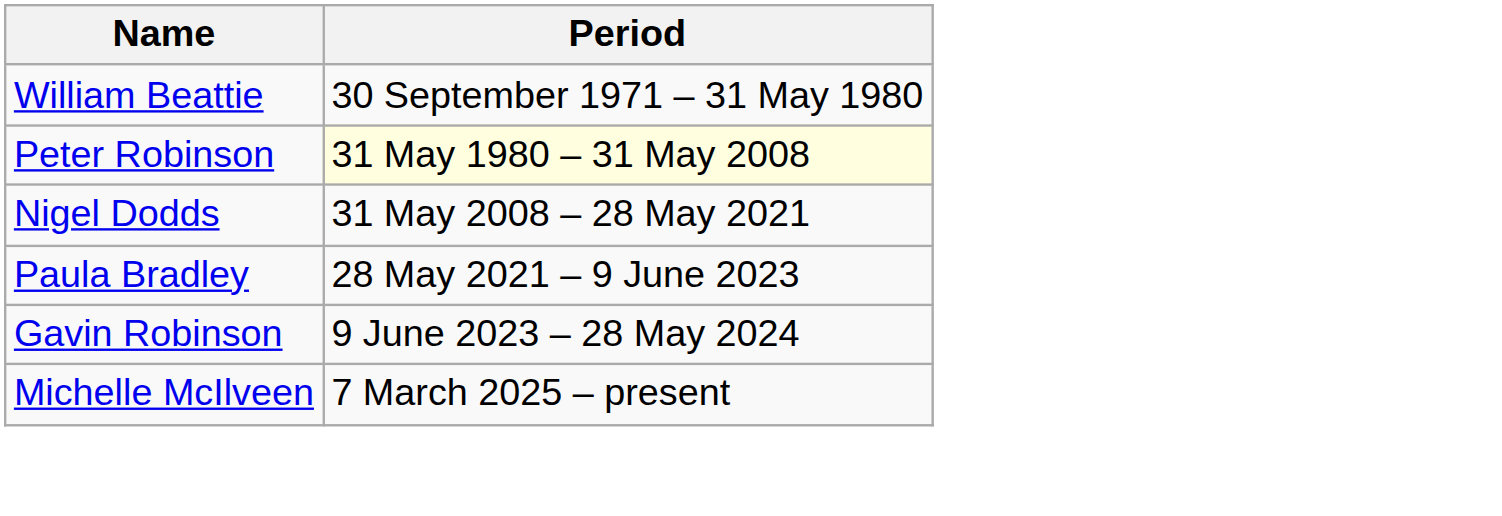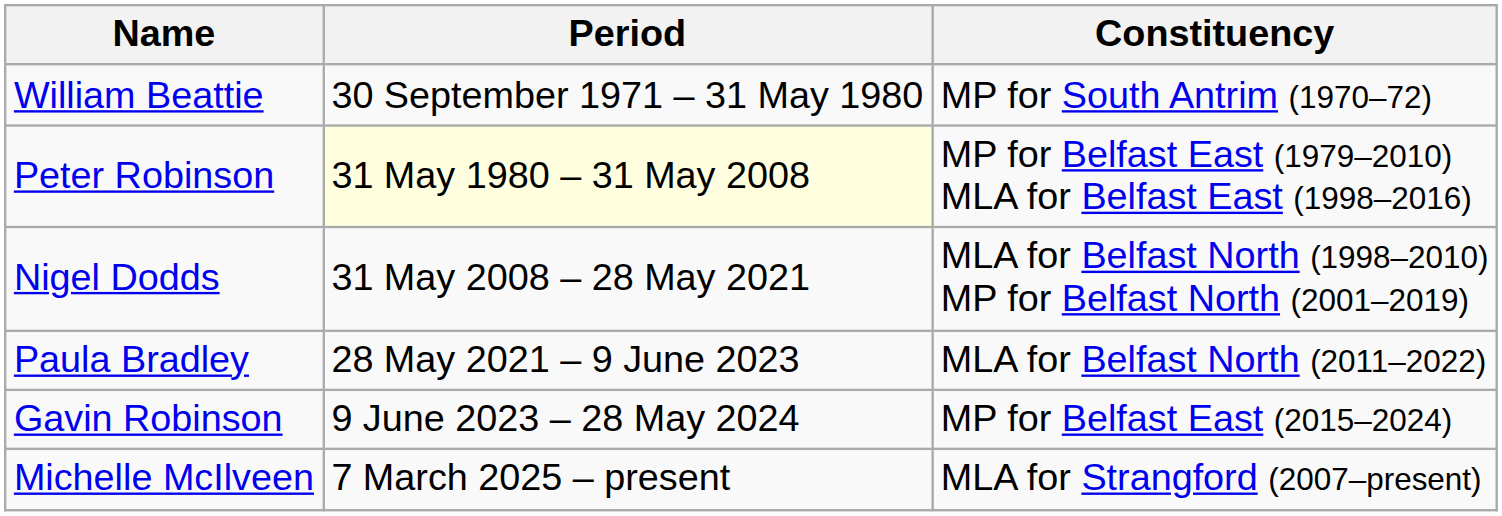 <table class=wikitable>
 <tr>
 <th>Name</th>
 <th>Period</th>
+<th>Constituency</th>
 </tr>
 <tr>
 <td><a href='#'>William Beattie</a></td>
 <td>30 September 1971 – 31 May 1980</td>
+<td>MP for <a href='#'>South Antrim</a> <small>(1970–72)</small></td>
 </tr>
 <tr>
 <td><a href='#'>Peter Robinson</a></td>
 <td style="background: lightyellow;">31 May 1980 – 31 May 2008</td>
+<td>MP for <a href='#'>Belfast East</a> <small>(1979–2010)</small><br>MLA for <a href='#'>Belfast East</a> <small>(1998–2016)</small></td>
 </tr>
 <tr>
 <td><a href='#'>Nigel Dodds</a></td>
 <td>31 May 2008 – 28 May 2021</td>
+<td>MLA for <a href='#'>Belfast North</a> <small>(1998–2010)</small><br>MP for <a href='#'>Belfast North</a> <small>(2001–2019)</small></td>
 </tr>
 <tr>
 <td><a href='#'>Paula Bradley</a></td>
 <td>28 May 2021 – 9 June 2023</td>
+<td>MLA for <a href='#'>Belfast North</a> <small>(2011–2022)</small></td>
 </tr>
 <tr>
 <td><a href='#'>Gavin Robinson</a></td>
 <td>9 June 2023 – 28 May 2024</td>
+<td>MP for <a href='#'>Belfast East</a> <small>(2015–2024)</small></td>
 </tr>
 <tr>
 <td><a href='#'>Michelle McIlveen</a></td>
 <td>7 March 2025 – present</td>
+<td>MLA for <a href='#'>Strangford</a> <small>(2007–present)</small></td>
 </tr>
 </table>
